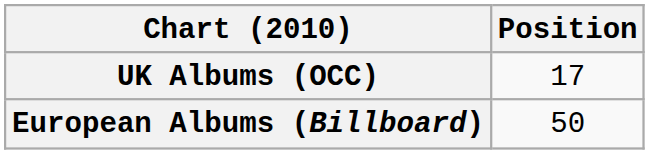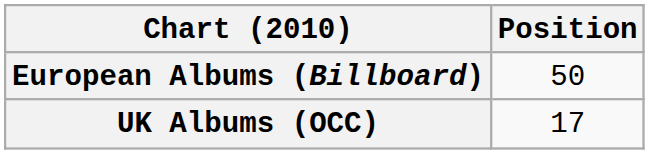 <table class="wikitable sortable plainrowheaders" style="text-align:center">
 <tr>
 <th scope="col">Chart (2010)</th>
 <th scope="col">Position</th>
 </tr>
 <tr>
+<th scope="row">European Albums (<em>Billboard</em>)</th>
+<td>50</td>
+</tr>
+<tr>
 <th scope="row">UK Albums (OCC)</th>
 <td>17</td>
 </tr>
-<tr>
-<th scope="row">European Albums (<em>Billboard</em>)</th>
-<td>50</td>
-</tr>
 </table>
